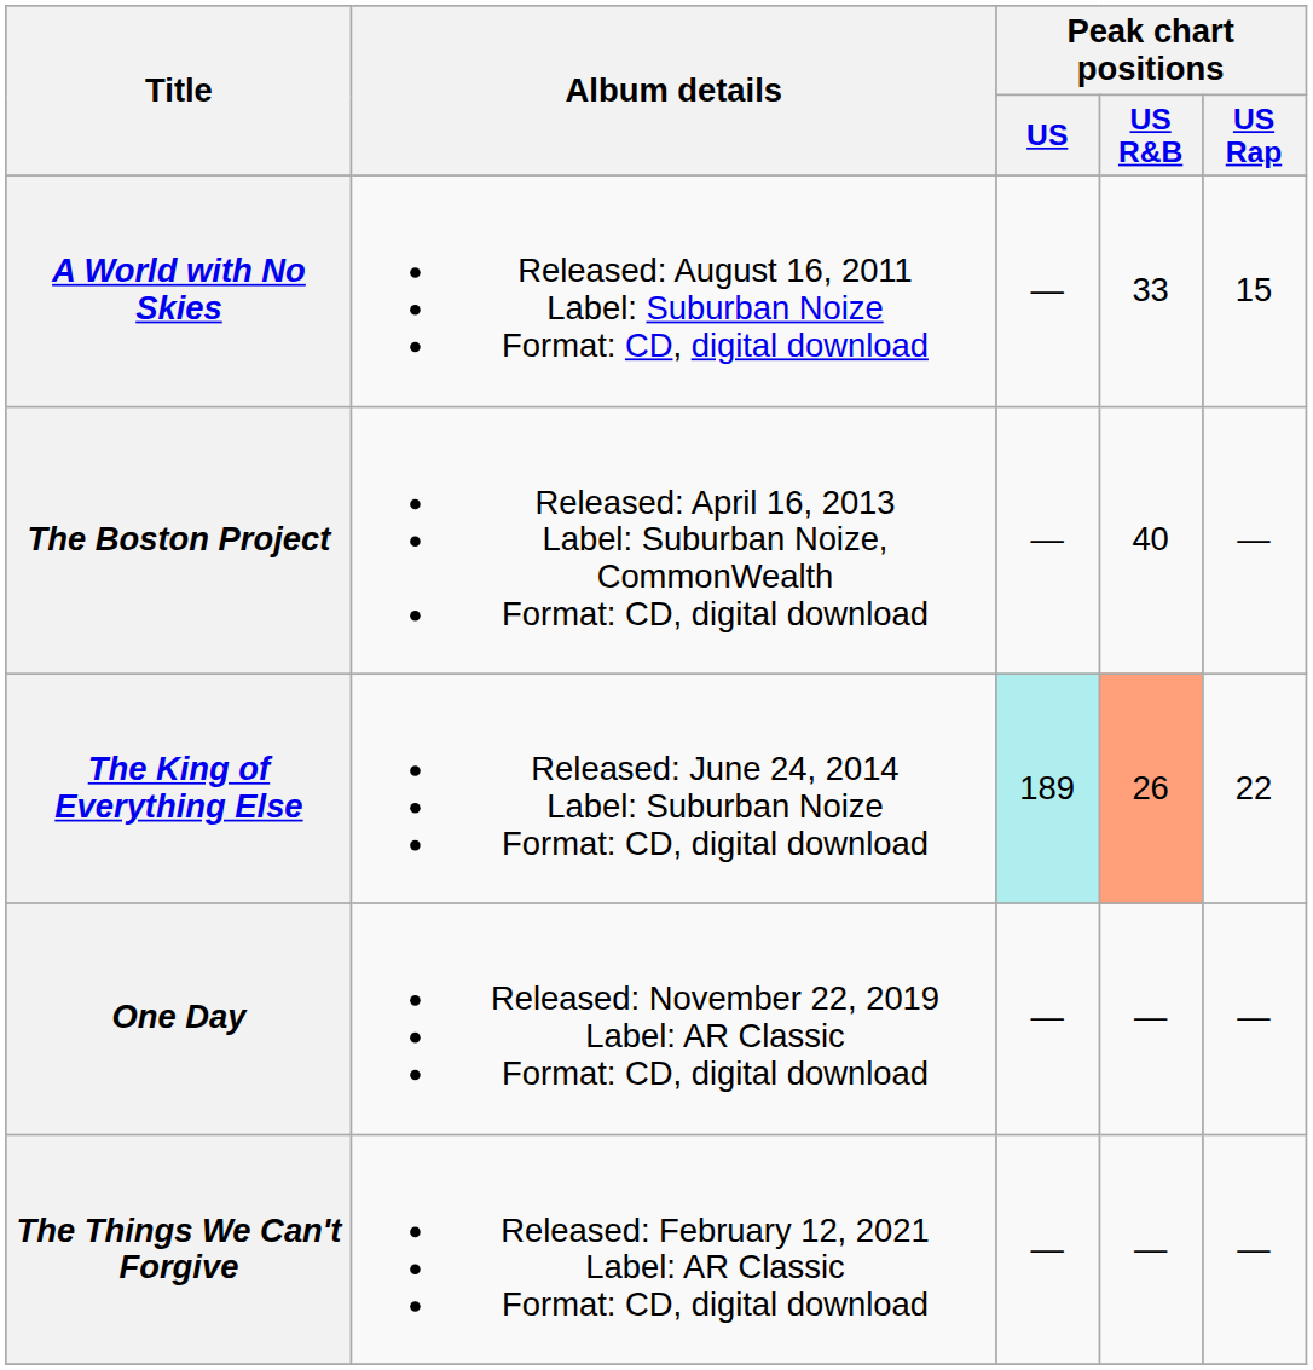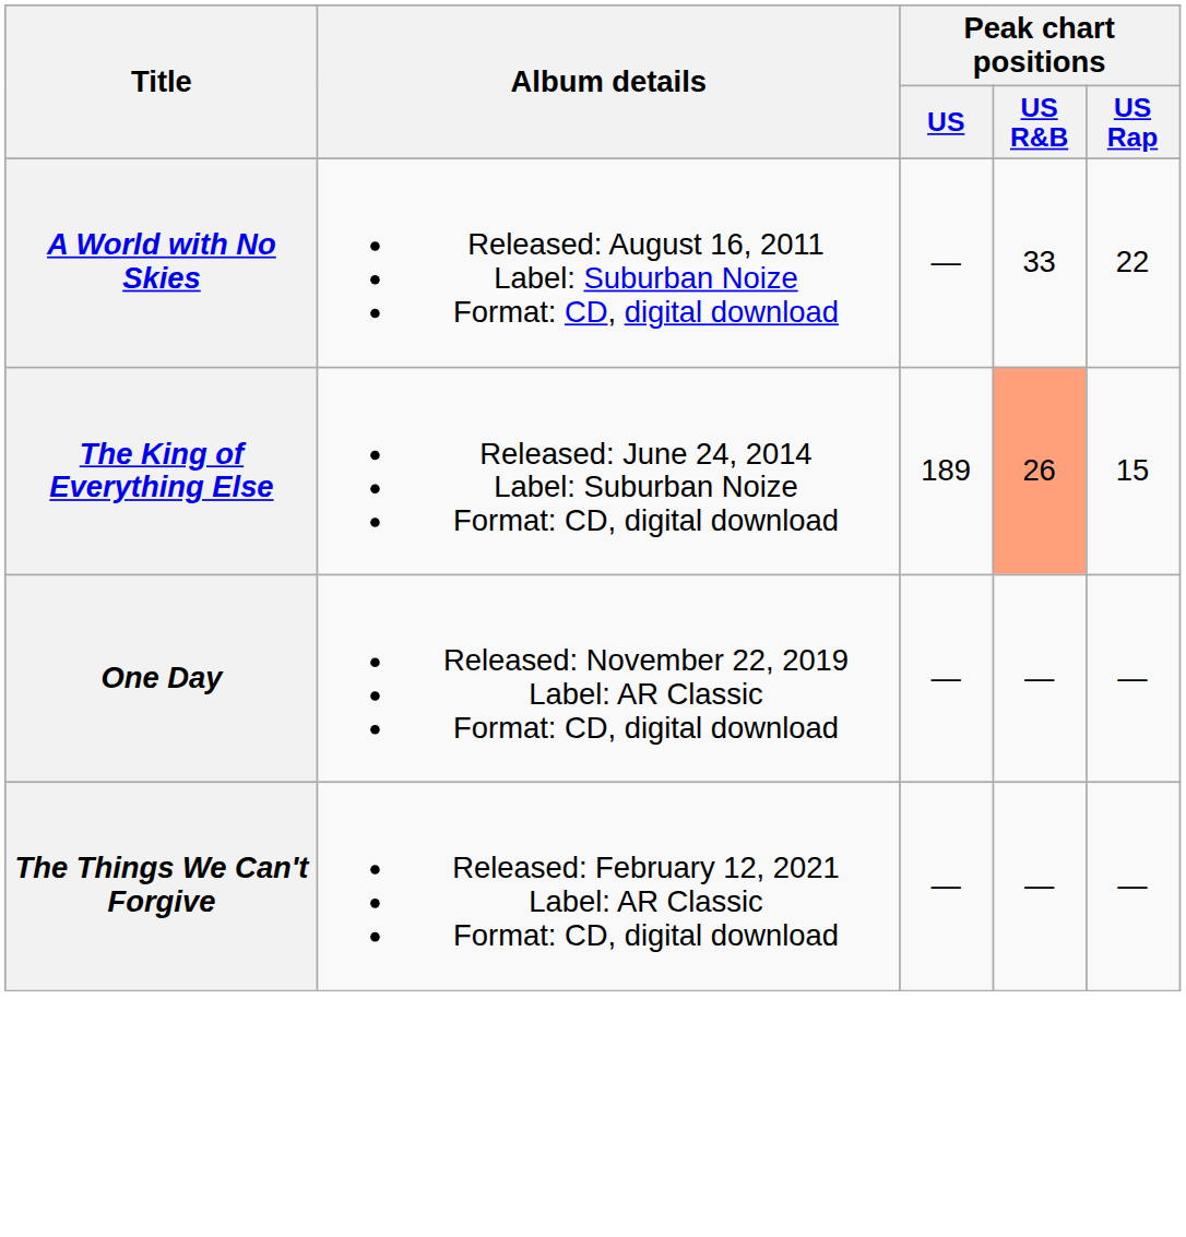 <table class="wikitable plainrowheaders" style="text-align:center;">
 <tr>
 <th scope="col" rowspan="2" style="width:10em;">Title</th>
 <th scope="col" rowspan="2" style="width:19em;">Album details</th>
 <th scope="col" colspan="3">Peak chart positions</th>
 </tr>
 <tr>
 <th scope="col" style="width:3em;font-size:90%;"><a href='#'>US</a></th>
 <th scope="col" style="width:3em;font-size:90%;"><a href='#'>US R&B</a></th>
 <th scope="col" style="width:3em;font-size:90%;"><a href='#'>US<br>Rap</a></th>
 </tr>
 <tr>
 <th scope="row"><em><a href='#'>A World with No Skies</a></em></th>
 <td><br><ul><li>Released: August 16, 2011</li><li>Label: <a href='#'>Suburban Noize</a></li><li>Format: <a href='#'>CD</a>, <a href='#'>digital download</a></li></ul></td>
 <td>—</td>
 <td>33</td>
-<td>15</td>
-</tr>
-<tr>
-<th scope="row"><em>The Boston Project</em></th>
-<td><br><ul><li>Released: April 16, 2013</li><li>Label: Suburban Noize, CommonWealth</li><li>Format: CD, digital download</li></ul></td>
-<td>—</td>
-<td>40</td>
-<td>—</td>
+<td>22</td>
 </tr>
 <tr>
 <th scope="row"><em><a href='#'>The King of Everything Else</a></em></th>
 <td><br><ul><li>Released: June 24, 2014</li><li>Label: Suburban Noize</li><li>Format: CD, digital download</li></ul></td>
-<td style="background: paleturquoise;">189</td>
+<td>189</td>
 <td style="background: lightsalmon;">26</td>
-<td>22</td>
+<td>15</td>
 </tr>
 <tr>
 <th scope="row"><em>One Day</em></th>
 <td><br><ul><li>Released: November 22, 2019</li><li>Label: AR Classic</li><li>Format: CD, digital download</li></ul></td>
 <td>—</td>
 <td>—</td>
 <td>—</td>
 </tr>
 <tr>
 <th scope="row"><em>The Things We Can't Forgive</em></th>
 <td><br><ul><li>Released: February 12, 2021</li><li>Label: AR Classic</li><li>Format: CD, digital download</li></ul></td>
 <td>—</td>
 <td>—</td>
 <td>—</td>
 </tr>
 <tr>
 </tr>
 </table>
